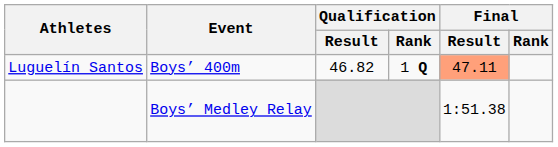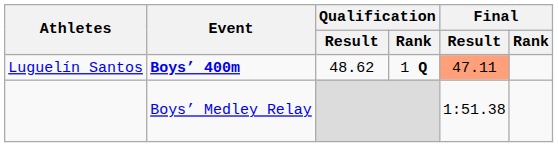 <table class="wikitable" border="1" style="font-size:90%">
 <tr>
 <th rowspan=2>Athletes</th>
 <th rowspan=2>Event</th>
 <th colspan=2>Qualification</th>
 <th colspan=2>Final</th>
 </tr>
 <tr>
 <th>Result</th>
 <th>Rank</th>
 <th>Result</th>
 <th>Rank</th>
 </tr>
 <tr>
 <td><a href='#'>Luguelín Santos</a></td>
-<td><a href='#'>Boys’ 400m</a></td>
-<td align=center>46.82</td>
+<td><strong><a href='#'>Boys’ 400m</a></strong></td>
+<td align=center>48.62</td>
 <td align=center>1 <strong>Q</strong></td>
 <td align=center style="background: lightsalmon;">47.11</td>
 <td align=center></td>
 </tr>
 <tr>
 <td><br><br><br></td>
 <td><a href='#'>Boys’ Medley Relay</a></td>
 <td colspan=2 bgcolor=#DCDCDC></td>
 <td align=center>1:51.38</td>
 <td align=center></td>
 </tr>
 </table>
